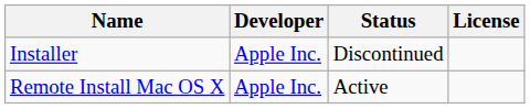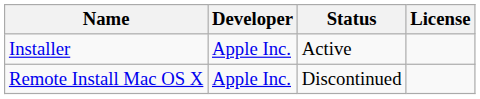 <table class="wikitable sortable">
 <tr>
 <th>Name</th>
 <th>Developer</th>
 <th>Status</th>
 <th>License</th>
 </tr>
 <tr>
 <td><a href='#'>Installer</a></td>
 <td><a href='#'>Apple Inc.</a></td>
-<td>Discontinued</td>
+<td>Active</td>
 <td></td>
 </tr>
 <tr>
 <td><a href='#'>Remote Install Mac OS X</a></td>
 <td><a href='#'>Apple Inc.</a></td>
-<td>Active</td>
+<td>Discontinued</td>
 <td></td>
 </tr>
 </table>
